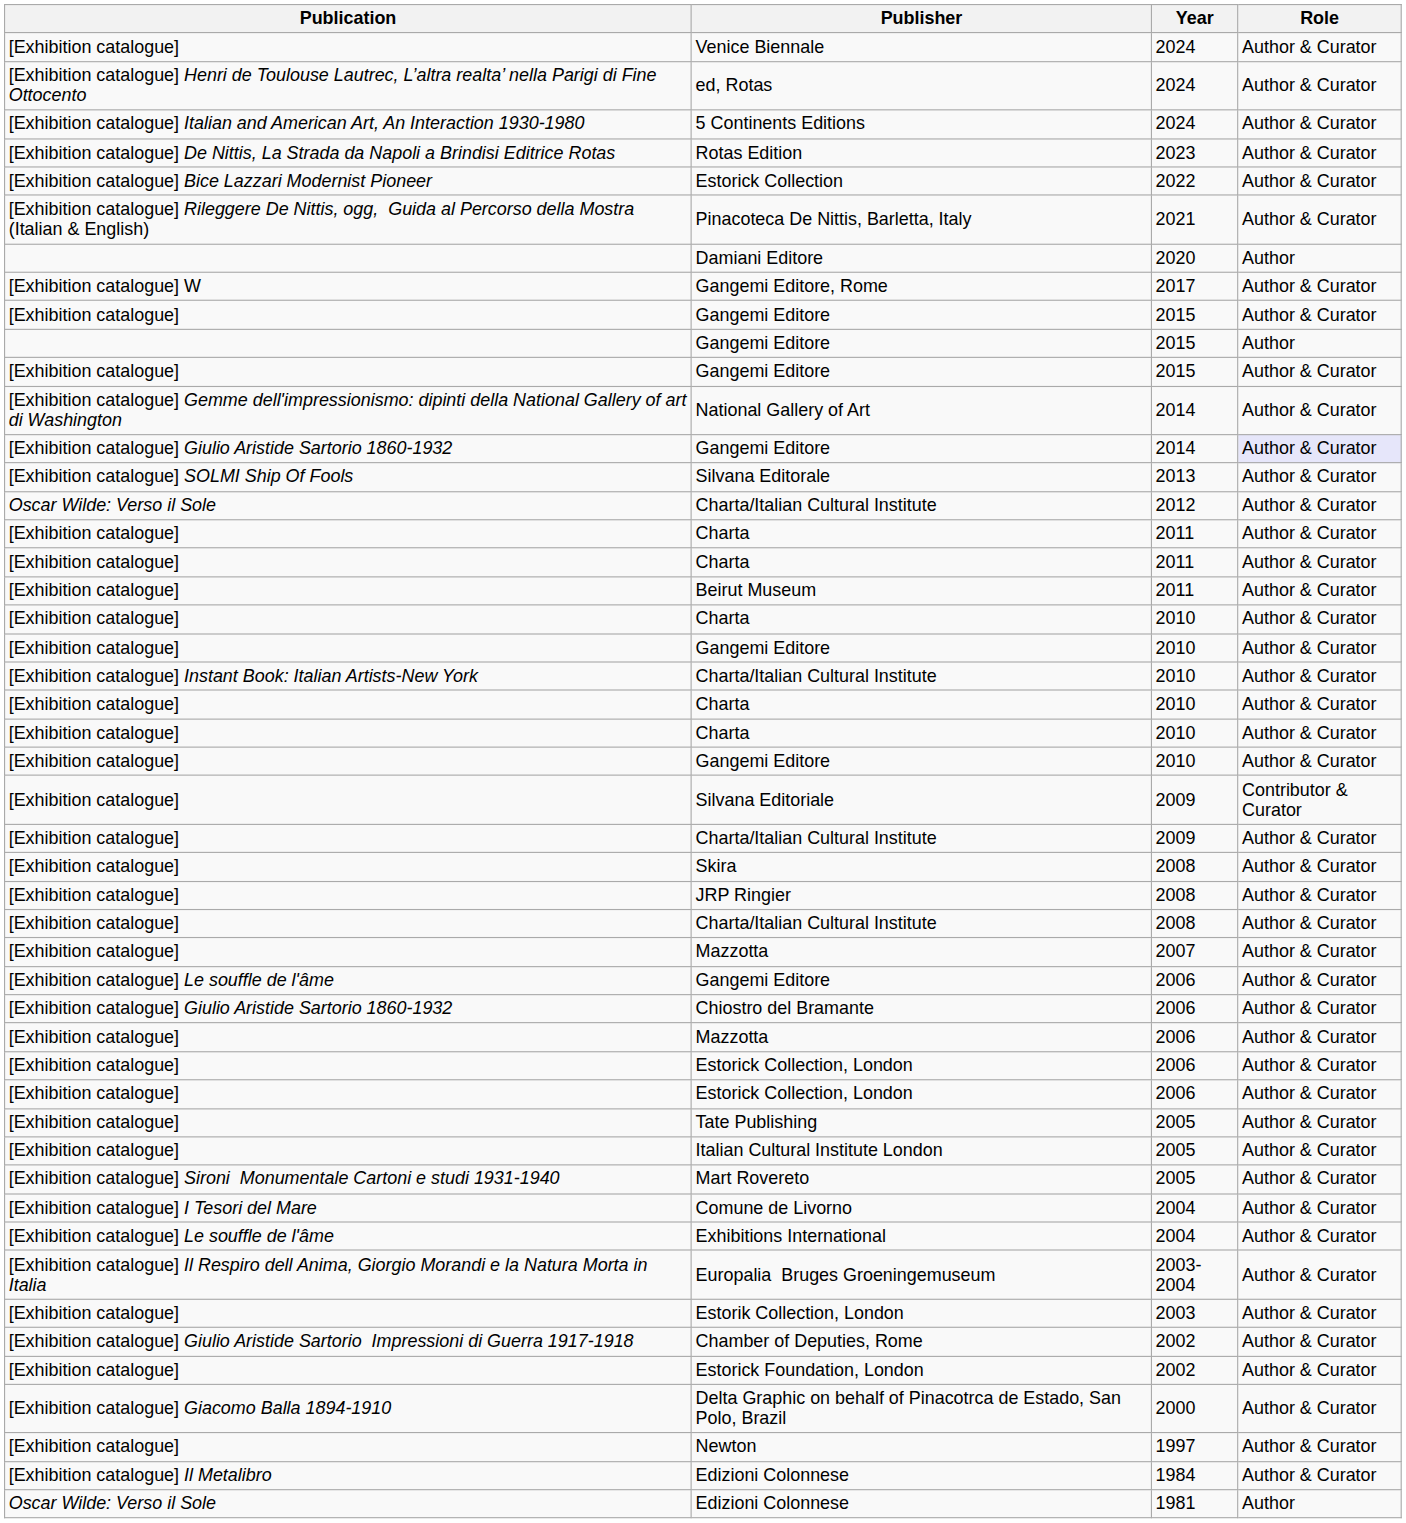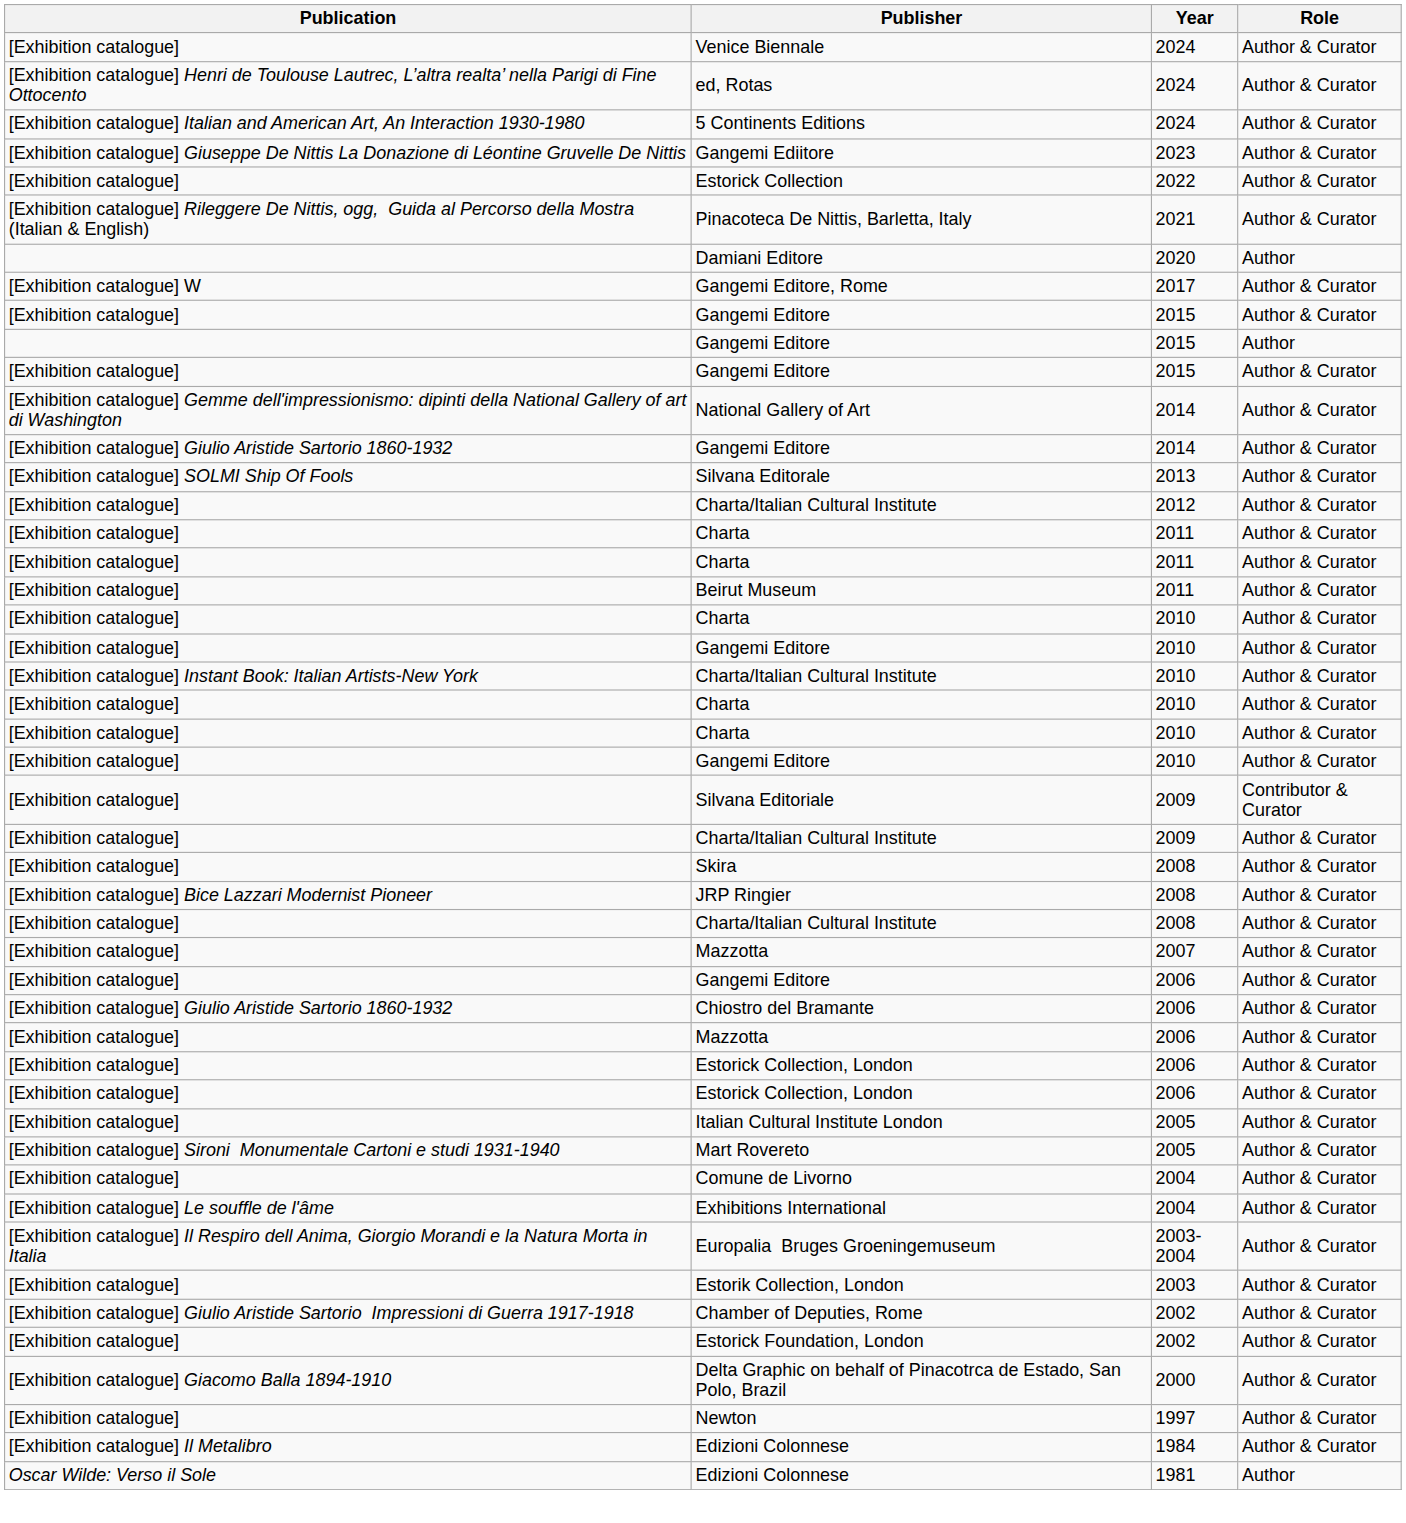 <table class="wikitable">
 <tr>
 <th>Publication</th>
 <th>Publisher</th>
 <th>Year</th>
 <th>Role</th>
 </tr>
 <tr>
 <td>[Exhibition catalogue] <em></em></td>
 <td>Venice Biennale</td>
 <td>2024</td>
 <td>Author & Curator</td>
 </tr>
 <tr>
 <td>[Exhibition catalogue] <em>Henri de Toulouse Lautrec, L’altra realta’ nella Parigi di Fine Ottocento</em></td>
 <td>ed, Rotas</td>
 <td>2024</td>
 <td>Author & Curator</td>
 </tr>
 <tr>
 <td>[Exhibition catalogue] <em>Italian and American Art, An Interaction 1930-1980</em></td>
 <td>5 Continents Editions  </td>
 <td>2024</td>
 <td>Author & Curator</td>
 </tr>
 <tr>
-<td>[Exhibition catalogue] <em>De Nittis, La Strada da Napoli a Brindisi Editrice Rotas</em></td>
-<td>Rotas Edition</td>
+<td>[Exhibition catalogue] <em>Giuseppe De Nittis La Donazione di Léontine Gruvelle De Nittis</em></td>
+<td>Gangemi Ediitore</td>
 <td>2023</td>
 <td>Author & Curator</td>
 </tr>
 <tr>
-<td>[Exhibition catalogue] <em>Bice Lazzari Modernist Pioneer</em></td>
+<td>[Exhibition catalogue] <em></em></td>
 <td>Estorick Collection</td>
 <td>2022</td>
 <td>Author & Curator</td>
 </tr>
 <tr>
 <td>[Exhibition catalogue] <em>Rileggere De Nittis, ogg,  Guida al Percorso della Mostra</em> (Italian & English)  </td>
 <td>Pinacoteca De Nittis, Barletta, Italy</td>
 <td>2021</td>
 <td>Author & Curator</td>
 </tr>
 <tr>
 <td><em></em></td>
 <td>Damiani Editore</td>
 <td>2020</td>
 <td>Author</td>
 </tr>
 <tr>
 <td>[Exhibition catalogue] W</td>
 <td>Gangemi Editore, Rome</td>
 <td>2017</td>
 <td>Author & Curator</td>
 </tr>
 <tr>
 <td>[Exhibition catalogue] <em></em></td>
 <td>Gangemi Editore</td>
 <td>2015</td>
 <td>Author & Curator</td>
 </tr>
 <tr>
 <td><em></em></td>
 <td>Gangemi Editore</td>
 <td>2015</td>
 <td>Author</td>
 </tr>
 <tr>
 <td>[Exhibition catalogue] <em></em></td>
 <td>Gangemi Editore</td>
 <td>2015</td>
 <td>Author & Curator</td>
 </tr>
 <tr>
 <td>[Exhibition catalogue] <em>Gemme dell'impressionismo: dipinti della National Gallery of art di Washington</em></td>
 <td>National Gallery of Art</td>
 <td>2014</td>
 <td>Author & Curator</td>
 </tr>
 <tr>
 <td>[Exhibition catalogue] <em>Giulio Aristide Sartorio 1860-1932</em></td>
 <td>Gangemi Editore</td>
 <td>2014</td>
-<td style="background: lavender;">Author & Curator</td>
+<td>Author & Curator</td>
 </tr>
 <tr>
 <td>[Exhibition catalogue] <em>SOLMI Ship Of Fools</em></td>
 <td>Silvana Editorale</td>
 <td>2013</td>
 <td>Author & Curator</td>
 </tr>
 <tr>
-<td><em>Oscar Wilde: Verso il Sole</em></td>
+<td>[Exhibition catalogue] <em></em></td>
 <td>Charta/Italian Cultural Institute</td>
 <td>2012</td>
 <td>Author & Curator</td>
 </tr>
 <tr>
 <td>[Exhibition catalogue] <em></em></td>
 <td>Charta</td>
 <td>2011</td>
 <td>Author & Curator</td>
 </tr>
 <tr>
 <td>[Exhibition catalogue] <em></em></td>
 <td>Charta</td>
 <td>2011</td>
 <td>Author & Curator</td>
 </tr>
 <tr>
 <td>[Exhibition catalogue] <em></em></td>
 <td>Beirut Museum</td>
 <td>2011</td>
 <td>Author & Curator</td>
 </tr>
 <tr>
 <td>[Exhibition catalogue] <em></em></td>
 <td>Charta</td>
 <td>2010</td>
 <td>Author & Curator</td>
 </tr>
 <tr>
 <td>[Exhibition catalogue] <em></em></td>
 <td>Gangemi Editore</td>
 <td>2010</td>
 <td>Author & Curator</td>
 </tr>
 <tr>
 <td>[Exhibition catalogue] <em>Instant Book: Italian Artists-New York</em></td>
 <td>Charta/Italian Cultural Institute</td>
 <td>2010</td>
 <td>Author & Curator</td>
 </tr>
 <tr>
 <td>[Exhibition catalogue] <em></em></td>
 <td>Charta</td>
 <td>2010</td>
 <td>Author & Curator</td>
 </tr>
 <tr>
 <td>[Exhibition catalogue] <em></em></td>
 <td>Charta</td>
 <td>2010</td>
 <td>Author & Curator</td>
 </tr>
 <tr>
 <td>[Exhibition catalogue] <em></em></td>
 <td>Gangemi Editore</td>
 <td>2010</td>
 <td>Author & Curator</td>
 </tr>
 <tr>
 <td>[Exhibition catalogue] <em></em></td>
 <td>Silvana Editoriale</td>
 <td>2009</td>
 <td>Contributor & Curator</td>
 </tr>
 <tr>
 <td>[Exhibition catalogue] <em></em></td>
 <td>Charta/Italian Cultural Institute</td>
 <td>2009</td>
 <td>Author & Curator</td>
 </tr>
 <tr>
 <td>[Exhibition catalogue] <em></em></td>
 <td>Skira</td>
 <td>2008</td>
 <td>Author & Curator</td>
 </tr>
 <tr>
-<td>[Exhibition catalogue] <em></em></td>
+<td>[Exhibition catalogue] <em>Bice Lazzari Modernist Pioneer</em></td>
 <td>JRP Ringier</td>
 <td>2008</td>
 <td>Author & Curator</td>
 </tr>
 <tr>
 <td>[Exhibition catalogue] </td>
 <td>Charta/Italian Cultural Institute</td>
 <td>2008</td>
 <td>Author & Curator</td>
 </tr>
 <tr>
 <td>[Exhibition catalogue] <em></em></td>
 <td>Mazzotta</td>
 <td>2007</td>
 <td>Author & Curator</td>
 </tr>
 <tr>
-<td>[Exhibition catalogue] <em>Le souffle de l'âme</em></td>
+<td>[Exhibition catalogue] </td>
 <td>Gangemi Editore</td>
 <td>2006</td>
 <td>Author & Curator</td>
 </tr>
 <tr>
 <td>[Exhibition catalogue] <em>Giulio Aristide Sartorio 1860-1932</em></td>
 <td>Chiostro del Bramante</td>
 <td>2006</td>
 <td>Author & Curator</td>
 </tr>
 <tr>
 <td>[Exhibition catalogue] <em></em></td>
 <td>Mazzotta</td>
 <td>2006</td>
 <td>Author & Curator</td>
 </tr>
 <tr>
 <td>[Exhibition catalogue] <em></em></td>
 <td>Estorick Collection, London  </td>
 <td>2006</td>
 <td>Author & Curator</td>
 </tr>
 <tr>
 <td>[Exhibition catalogue] <em></em></td>
 <td>Estorick Collection, London  </td>
 <td>2006</td>
 <td>Author & Curator</td>
 </tr>
 <tr>
 <td>[Exhibition catalogue] <em></em></td>
-<td>Tate Publishing</td>
-<td>2005</td>
-<td>Author & Curator</td>
-</tr>
-<tr>
-<td>[Exhibition catalogue] <em></em></td>
 <td>Italian Cultural Institute London  </td>
 <td>2005</td>
 <td>Author & Curator</td>
 </tr>
 <tr>
 <td>[Exhibition catalogue] <em>Sironi  Monumentale Cartoni e studi 1931-1940</em></td>
 <td>Mart Rovereto</td>
 <td>2005</td>
 <td>Author & Curator</td>
 </tr>
 <tr>
-<td>[Exhibition catalogue] <em>I Tesori del Mare</em></td>
+<td>[Exhibition catalogue] <em></em></td>
 <td>Comune de Livorno</td>
 <td>2004</td>
 <td>Author & Curator</td>
 </tr>
 <tr>
 <td>[Exhibition catalogue] <em>Le souffle de l'âme</em></td>
 <td>Exhibitions International</td>
 <td>2004</td>
 <td>Author & Curator</td>
 </tr>
 <tr>
 <td>[Exhibition catalogue] <em>Il Respiro dell Anima, Giorgio Morandi e la Natura Morta in Italia</em></td>
 <td>Europalia  Bruges Groeningemuseum</td>
 <td>2003-2004</td>
 <td>Author & Curator</td>
 </tr>
 <tr>
 <td>[Exhibition catalogue] <em></em></td>
 <td>Estorik Collection, London</td>
 <td>2003</td>
 <td>Author & Curator</td>
 </tr>
 <tr>
 <td>[Exhibition catalogue] <em>Giulio Aristide Sartorio  Impressioni di Guerra 1917-1918</em></td>
 <td>Chamber of Deputies, Rome</td>
 <td>2002</td>
 <td>Author & Curator</td>
 </tr>
 <tr>
 <td>[Exhibition catalogue] <em></em></td>
 <td>Estorick Foundation, London</td>
 <td>2002</td>
 <td>Author & Curator</td>
 </tr>
 <tr>
 <td>[Exhibition catalogue] <em>Giacomo Balla 1894-1910</em>   </td>
 <td>Delta Graphic on behalf of Pinacotrca de Estado, San Polo, Brazil</td>
 <td>2000</td>
 <td>Author & Curator</td>
 </tr>
 <tr>
 <td>[Exhibition catalogue] <em></em></td>
 <td>Newton</td>
 <td>1997</td>
 <td>Author & Curator</td>
 </tr>
 <tr>
 <td>[Exhibition catalogue] <em>Il Metalibro</em></td>
 <td>Edizioni Colonnese</td>
 <td>1984</td>
 <td>Author & Curator</td>
 </tr>
 <tr>
 <td><em>Oscar Wilde: Verso il Sole</em></td>
 <td>Edizioni Colonnese</td>
 <td>1981</td>
 <td>Author</td>
 </tr>
 </table>
